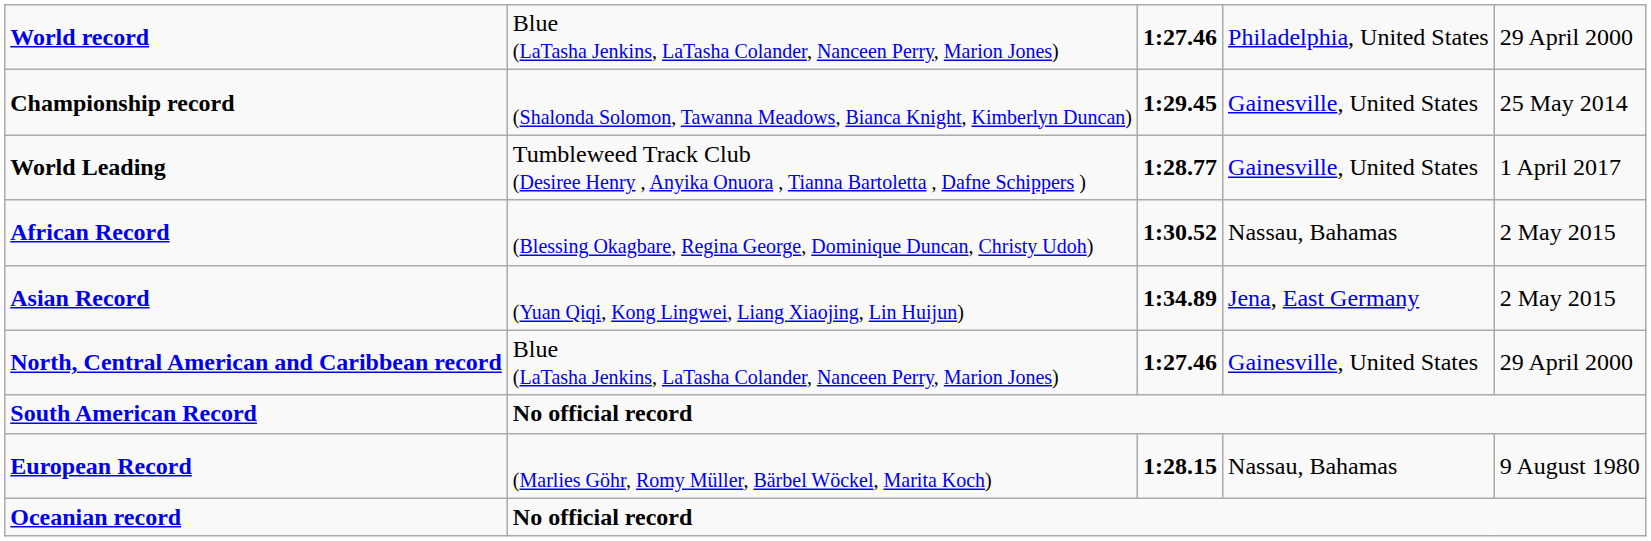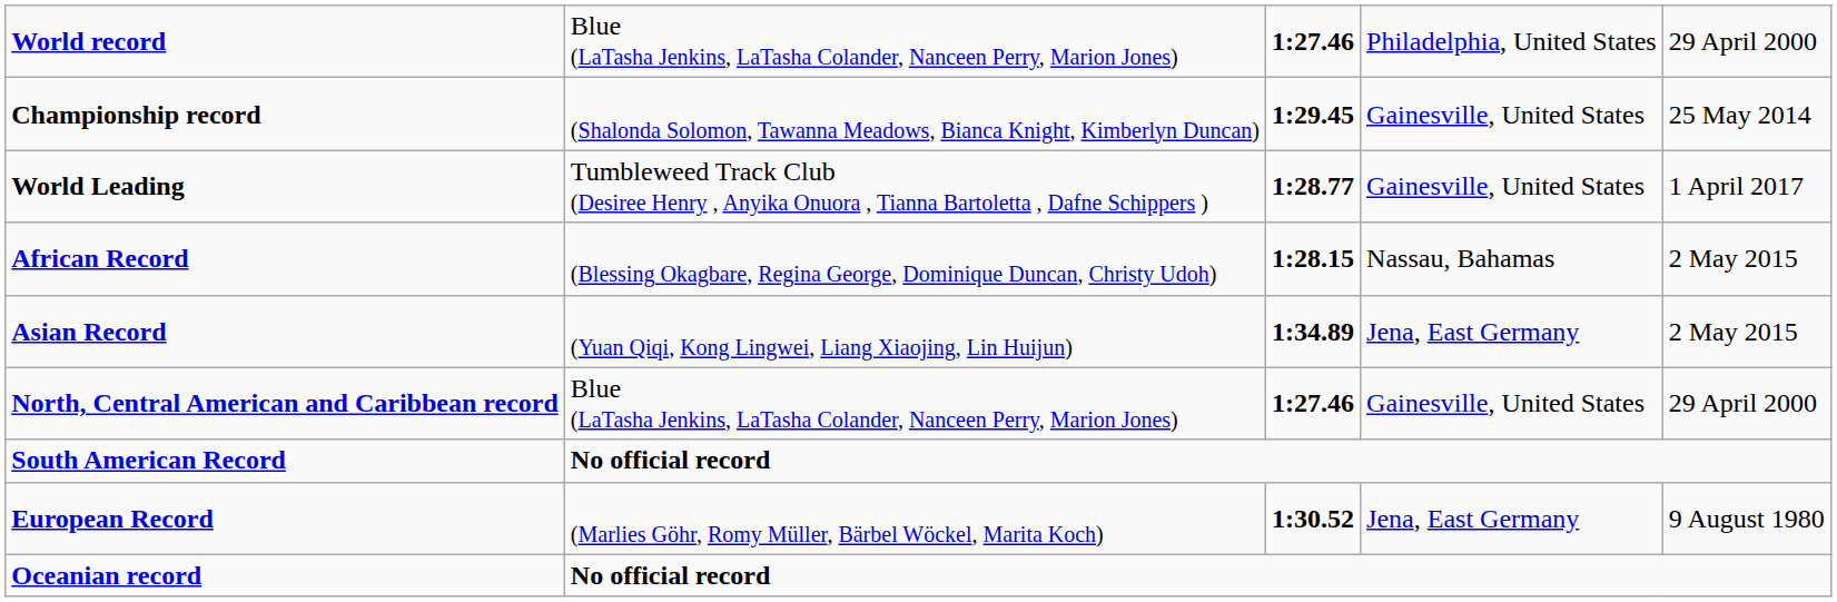 <table class="wikitable">
 <tr>
 <td><strong><a href='#'>World record</a></strong></td>
 <td> Blue<br><small>(<a href='#'>LaTasha Jenkins</a>, <a href='#'>LaTasha Colander</a>, <a href='#'>Nanceen Perry</a>, <a href='#'>Marion Jones</a>)</small></td>
 <td><strong>1:27.46</strong></td>
 <td> <a href='#'>Philadelphia</a>, United States</td>
 <td>29 April 2000</td>
 </tr>
 <tr>
 <td><strong>Championship record</strong></td>
 <td><br><small>(<a href='#'>Shalonda Solomon</a>, <a href='#'>Tawanna Meadows</a>, <a href='#'>Bianca Knight</a>, <a href='#'>Kimberlyn Duncan</a>)</small></td>
 <td><strong>1:29.45</strong></td>
 <td> <a href='#'>Gainesville</a>, United States</td>
 <td>25 May 2014</td>
 </tr>
 <tr>
 <td><strong>World Leading</strong></td>
 <td>Tumbleweed Track Club<br><small>(<a href='#'>Desiree Henry</a> , <a href='#'>Anyika Onuora</a> , <a href='#'>Tianna Bartoletta</a> , <a href='#'>Dafne Schippers</a> )</small></td>
 <td><strong>1:28.77</strong></td>
 <td> <a href='#'>Gainesville</a>, United States</td>
 <td>1 April 2017</td>
 </tr>
 <tr>
 <td><strong><a href='#'>African Record</a></strong></td>
 <td><br><small>(<a href='#'>Blessing Okagbare</a>, <a href='#'>Regina George</a>,  <a href='#'>Dominique Duncan</a>, <a href='#'>Christy Udoh</a>)</small></td>
-<td><strong>1:30.52</strong></td>
+<td><strong>1:28.15</strong></td>
 <td> Nassau, Bahamas</td>
 <td>2 May 2015</td>
 </tr>
 <tr>
 <td><strong><a href='#'>Asian Record</a></strong></td>
 <td><br><small>(<a href='#'>Yuan Qiqi</a>, <a href='#'>Kong Lingwei</a>, <a href='#'>Liang Xiaojing</a>, <a href='#'>Lin Huijun</a>)</small></td>
 <td><strong>1:34.89</strong></td>
 <td> <a href='#'>Jena</a>, <a href='#'>East Germany</a></td>
 <td>2 May 2015</td>
 </tr>
 <tr>
 <td><strong><a href='#'>North, Central American and Caribbean record</a></strong></td>
 <td> Blue<br><small>(<a href='#'>LaTasha Jenkins</a>, <a href='#'>LaTasha Colander</a>, <a href='#'>Nanceen Perry</a>, <a href='#'>Marion Jones</a>)</small></td>
 <td><strong>1:27.46</strong></td>
 <td> <a href='#'>Gainesville</a>, United States</td>
 <td>29 April 2000</td>
 </tr>
 <tr>
 <td><strong><a href='#'>South American Record</a></strong></td>
 <td colspan=4><strong>No official record</strong></td>
 </tr>
 <tr>
 <td><strong><a href='#'>European Record</a></strong></td>
 <td><br><small>(<a href='#'>Marlies Göhr</a>, <a href='#'>Romy Müller</a>, <a href='#'>Bärbel Wöckel</a>, <a href='#'>Marita Koch</a>)</small></td>
-<td><strong>1:28.15</strong></td>
-<td> Nassau, Bahamas</td>
+<td><strong>1:30.52</strong></td>
+<td> <a href='#'>Jena</a>, <a href='#'>East Germany</a></td>
 <td>9 August 1980</td>
 </tr>
 <tr>
 <td><strong><a href='#'>Oceanian record</a></strong></td>
 <td colspan=4><strong>No official record</strong></td>
 </tr>
 </table>
